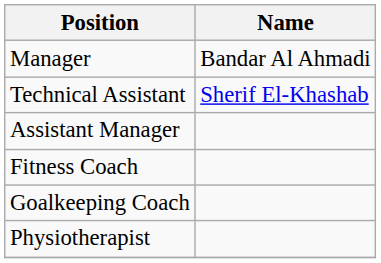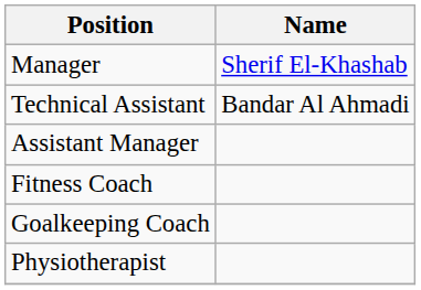 <table class="wikitable">
 <tr>
 <th>Position</th>
 <th>Name</th>
 </tr>
 <tr>
 <td>Manager</td>
-<td> Bandar Al Ahmadi</td>
+<td> <a href='#'>Sherif El-Khashab</a></td>
 </tr>
 <tr>
 <td>Technical Assistant</td>
-<td> <a href='#'>Sherif El-Khashab</a></td>
+<td> Bandar Al Ahmadi</td>
 </tr>
 <tr>
 <td>Assistant Manager</td>
 <td></td>
 </tr>
 <tr>
 <td>Fitness Coach</td>
 <td></td>
 </tr>
 <tr>
 <td>Goalkeeping Coach</td>
 <td></td>
 </tr>
 <tr>
 <td>Physiotherapist</td>
 <td></td>
 </tr>
 <tr>
 </tr>
 </table>
